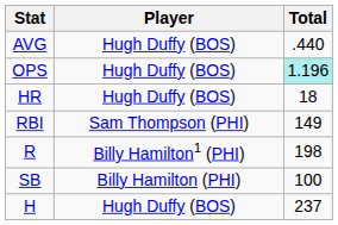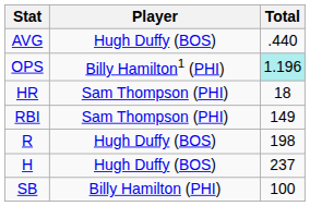 <table class="wikitable" style="text-align:center;">
 <tr>
 <th style="width:15%;">Stat</th>
 <th>Player</th>
 <th style="width:15%;">Total</th>
 </tr>
 <tr>
 <td><a href='#'>AVG</a></td>
 <td><a href='#'>Hugh Duffy</a> (<a href='#'>BOS</a>)</td>
 <td>.440</td>
 </tr>
 <tr>
 <td><a href='#'>OPS</a></td>
-<td><a href='#'>Hugh Duffy</a> (<a href='#'>BOS</a>)</td>
+<td><a href='#'>Billy Hamilton</a><sup>1</sup> (<a href='#'>PHI</a>)</td>
 <td style="background: paleturquoise;">1.196</td>
 </tr>
 <tr>
 <td><a href='#'>HR</a></td>
-<td><a href='#'>Hugh Duffy</a> (<a href='#'>BOS</a>)</td>
+<td><a href='#'>Sam Thompson</a> (<a href='#'>PHI</a>)</td>
 <td>18</td>
 </tr>
 <tr>
 <td><a href='#'>RBI</a></td>
 <td><a href='#'>Sam Thompson</a> (<a href='#'>PHI</a>)</td>
 <td>149</td>
 </tr>
 <tr>
 <td><a href='#'>R</a></td>
-<td><a href='#'>Billy Hamilton</a><sup>1</sup> (<a href='#'>PHI</a>)</td>
+<td><a href='#'>Hugh Duffy</a> (<a href='#'>BOS</a>)</td>
 <td>198</td>
+</tr>
+<tr>
+<td><a href='#'>H</a></td>
+<td><a href='#'>Hugh Duffy</a> (<a href='#'>BOS</a>)</td>
+<td>237</td>
 </tr>
 <tr>
 <td><a href='#'>SB</a></td>
 <td><a href='#'>Billy Hamilton</a> (<a href='#'>PHI</a>)</td>
 <td>100</td>
 </tr>
-<tr>
-<td><a href='#'>H</a></td>
-<td><a href='#'>Hugh Duffy</a> (<a href='#'>BOS</a>)</td>
-<td>237</td>
-</tr>
 </table>
